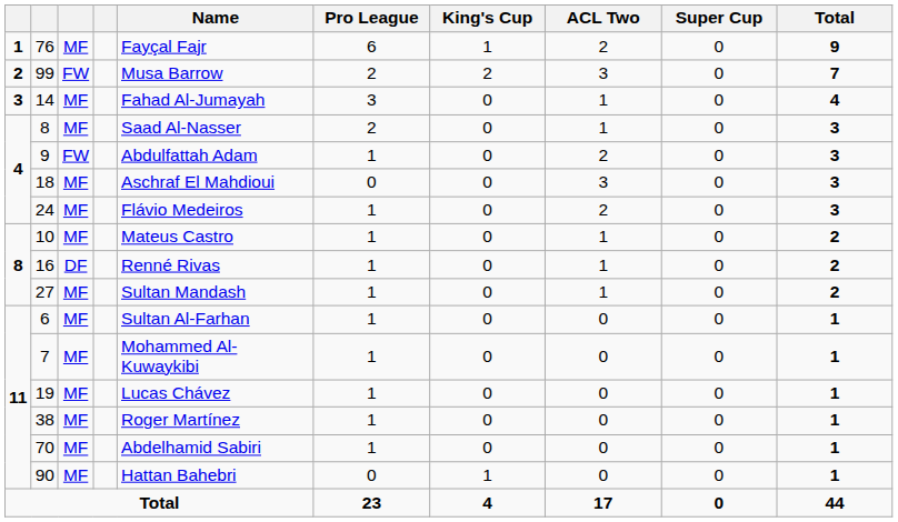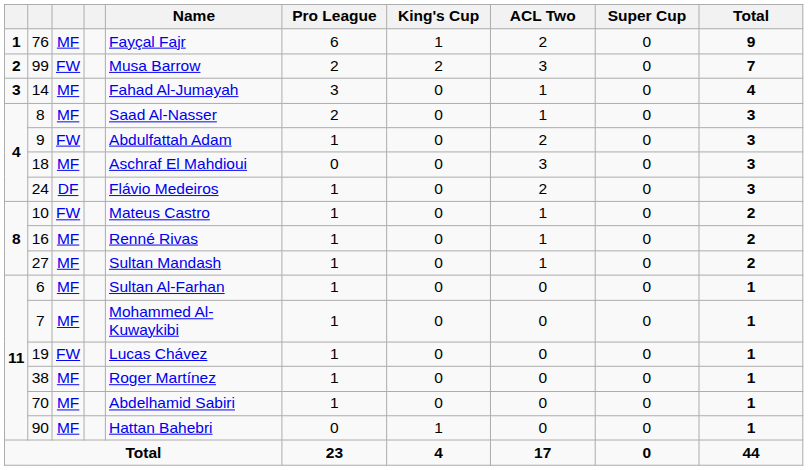 <table class="wikitable" style="text-align:center">
 <tr>
 <th width=15></th>
 <th width=15></th>
 <th width=15></th>
 <th width=15></th>
 <th width=175>Name</th>
 <th width=100>Pro League</th>
 <th width=100>King's Cup</th>
 <th width=100>ACL Two</th>
 <th width=100>Super Cup</th>
 <th width=100>Total</th>
 </tr>
 <tr>
 <td><strong>1</strong></td>
 <td>76</td>
 <td><a href='#'>MF</a></td>
 <td></td>
 <td align=left><a href='#'>Fayçal Fajr</a></td>
 <td>6</td>
 <td>1</td>
 <td>2</td>
 <td>0</td>
 <td><strong>9</strong></td>
 </tr>
 <tr>
 <td><strong>2</strong></td>
 <td>99</td>
 <td><a href='#'>FW</a></td>
 <td></td>
 <td align=left><a href='#'>Musa Barrow</a></td>
 <td>2</td>
 <td>2</td>
 <td>3</td>
 <td>0</td>
 <td><strong>7</strong></td>
 </tr>
 <tr>
 <td><strong>3</strong></td>
 <td>14</td>
 <td><a href='#'>MF</a></td>
 <td></td>
 <td align=left><a href='#'>Fahad Al-Jumayah</a></td>
 <td>3</td>
 <td>0</td>
 <td>1</td>
 <td>0</td>
 <td><strong>4</strong></td>
 </tr>
 <tr>
 <td rowspan=4><strong>4</strong></td>
 <td>8</td>
 <td><a href='#'>MF</a></td>
 <td></td>
 <td align=left><a href='#'>Saad Al-Nasser</a></td>
 <td>2</td>
 <td>0</td>
 <td>1</td>
 <td>0</td>
 <td><strong>3</strong></td>
 </tr>
 <tr>
 <td>9</td>
 <td><a href='#'>FW</a></td>
 <td></td>
 <td align=left><a href='#'>Abdulfattah Adam</a></td>
 <td>1</td>
 <td>0</td>
 <td>2</td>
 <td>0</td>
 <td><strong>3</strong></td>
 </tr>
 <tr>
 <td>18</td>
 <td><a href='#'>MF</a></td>
 <td></td>
 <td align=left><a href='#'>Aschraf El Mahdioui</a></td>
 <td>0</td>
 <td>0</td>
 <td>3</td>
 <td>0</td>
 <td><strong>3</strong></td>
 </tr>
 <tr>
 <td>24</td>
-<td><a href='#'>MF</a></td>
+<td><a href='#'>DF</a></td>
 <td></td>
 <td align=left><a href='#'>Flávio Medeiros</a></td>
 <td>1</td>
 <td>0</td>
 <td>2</td>
 <td>0</td>
 <td><strong>3</strong></td>
 </tr>
 <tr>
 <td rowspan=3><strong>8</strong></td>
 <td>10</td>
-<td><a href='#'>MF</a></td>
+<td><a href='#'>FW</a></td>
 <td></td>
 <td align=left><a href='#'>Mateus Castro</a></td>
 <td>1</td>
 <td>0</td>
 <td>1</td>
 <td>0</td>
 <td><strong>2</strong></td>
 </tr>
 <tr>
 <td>16</td>
-<td><a href='#'>DF</a></td>
+<td><a href='#'>MF</a></td>
 <td></td>
 <td align=left><a href='#'>Renné Rivas</a></td>
 <td>1</td>
 <td>0</td>
 <td>1</td>
 <td>0</td>
 <td><strong>2</strong></td>
 </tr>
 <tr>
 <td>27</td>
 <td><a href='#'>MF</a></td>
 <td></td>
 <td align=left><a href='#'>Sultan Mandash</a></td>
 <td>1</td>
 <td>0</td>
 <td>1</td>
 <td>0</td>
 <td><strong>2</strong></td>
 </tr>
 <tr>
 <td rowspan=6><strong>11</strong></td>
 <td>6</td>
 <td><a href='#'>MF</a></td>
 <td></td>
 <td align=left><a href='#'>Sultan Al-Farhan</a></td>
 <td>1</td>
 <td>0</td>
 <td>0</td>
 <td>0</td>
 <td><strong>1</strong></td>
 </tr>
 <tr>
 <td>7</td>
 <td><a href='#'>MF</a></td>
 <td></td>
 <td align=left><a href='#'>Mohammed Al-Kuwaykibi</a></td>
 <td>1</td>
 <td>0</td>
 <td>0</td>
 <td>0</td>
 <td><strong>1</strong></td>
 </tr>
 <tr>
 <td>19</td>
-<td><a href='#'>MF</a></td>
+<td><a href='#'>FW</a></td>
 <td></td>
 <td align=left><a href='#'>Lucas Chávez</a></td>
 <td>1</td>
 <td>0</td>
 <td>0</td>
 <td>0</td>
 <td><strong>1</strong></td>
 </tr>
 <tr>
 <td>38</td>
 <td><a href='#'>MF</a></td>
 <td></td>
 <td align=left><a href='#'>Roger Martínez</a></td>
 <td>1</td>
 <td>0</td>
 <td>0</td>
 <td>0</td>
 <td><strong>1</strong></td>
 </tr>
 <tr>
 <td>70</td>
 <td><a href='#'>MF</a></td>
 <td></td>
 <td align=left><a href='#'>Abdelhamid Sabiri</a></td>
 <td>1</td>
 <td>0</td>
 <td>0</td>
 <td>0</td>
 <td><strong>1</strong></td>
 </tr>
 <tr>
 <td>90</td>
 <td><a href='#'>MF</a></td>
 <td></td>
 <td align=left><a href='#'>Hattan Bahebri</a></td>
 <td>0</td>
 <td>1</td>
 <td>0</td>
 <td>0</td>
 <td><strong>1</strong></td>
 </tr>
 <tr>
 <td colspan=5><strong>Total</strong></td>
 <td><strong>23</strong></td>
 <td><strong>4</strong></td>
 <td><strong>17</strong></td>
 <td><strong>0</strong></td>
 <td><strong>44</strong></td>
 </tr>
 </table>
